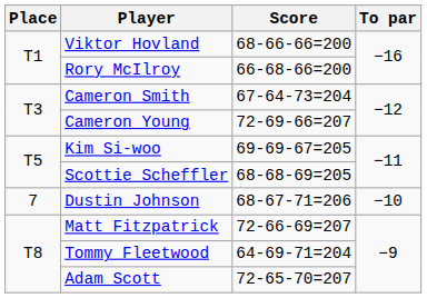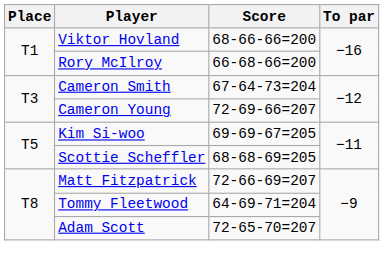 <table class="wikitable">
 <tr>
 <th>Place</th>
 <th>Player</th>
 <th>Score</th>
 <th>To par</th>
 </tr>
 <tr>
 <td rowspan=2 align=center>T1</td>
 <td> <a href='#'>Viktor Hovland</a></td>
 <td>68-66-66=200</td>
 <td rowspan=2 align=center>−16</td>
 </tr>
 <tr>
 <td> <a href='#'>Rory McIlroy</a></td>
 <td>66-68-66=200</td>
 </tr>
 <tr>
 <td rowspan=2 align=center>T3</td>
 <td> <a href='#'>Cameron Smith</a></td>
 <td>67-64-73=204</td>
 <td rowspan=2 align=center>−12</td>
 </tr>
 <tr>
 <td> <a href='#'>Cameron Young</a></td>
 <td>72-69-66=207</td>
 </tr>
 <tr>
 <td rowspan=2 align=center>T5</td>
 <td> <a href='#'>Kim Si-woo</a></td>
 <td>69-69-67=205</td>
 <td rowspan=2 align=center>−11</td>
 </tr>
 <tr>
 <td> <a href='#'>Scottie Scheffler</a></td>
 <td>68-68-69=205</td>
 </tr>
 <tr>
-<td align=center>7</td>
-<td> <a href='#'>Dustin Johnson</a></td>
-<td>68-67-71=206</td>
-<td align=center>−10</td>
-</tr>
-<tr>
 <td rowspan=3 align=center>T8</td>
 <td> <a href='#'>Matt Fitzpatrick</a></td>
 <td>72-66-69=207</td>
 <td rowspan=3 align=center>−9</td>
 </tr>
 <tr>
 <td> <a href='#'>Tommy Fleetwood</a></td>
 <td>64-69-71=204</td>
 </tr>
 <tr>
 <td> <a href='#'>Adam Scott</a></td>
 <td>72-65-70=207</td>
 </tr>
 </table>
